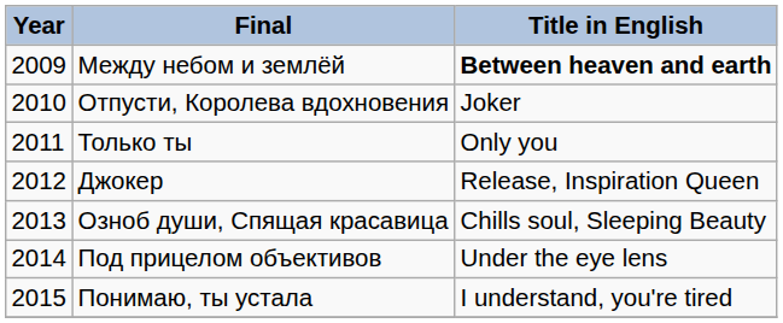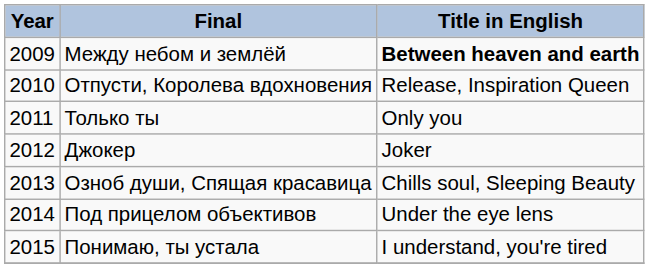 <table class="wikitable" style="font-size:90%;">
 <tr>
 <th style="background:#B0C4DE;">Year</th>
 <th style="background:#B0C4DE;">Final</th>
 <th style="background:#B0C4DE;">Title in English</th>
 </tr>
 <tr ---->
 <td>2009</td>
 <td>Между небом и землёй</td>
 <td><strong>Between heaven and earth</strong></td>
 </tr>
 <tr ---->
 <td>2010</td>
 <td>Отпусти, Королева вдохновения</td>
-<td>Joker</td>
+<td>Release, Inspiration Queen</td>
 </tr>
 <tr ---->
 <td>2011</td>
 <td>Только ты</td>
 <td>Only you</td>
 </tr>
 <tr ---->
 <td>2012</td>
 <td>Джокер</td>
-<td>Release, Inspiration Queen</td>
+<td>Joker</td>
 </tr>
 <tr ---->
 <td>2013</td>
 <td>Озноб души, Спящая красавица</td>
 <td>Chills soul, Sleeping Beauty</td>
 </tr>
 <tr ---->
 <td>2014</td>
 <td>Под прицелом объективов</td>
 <td>Under the eye lens</td>
 </tr>
 <tr ---->
 <td>2015</td>
 <td>Понимаю, ты устала</td>
 <td>I understand, you're tired</td>
 </tr>
 <tr ---->
 </tr>
 </table>
